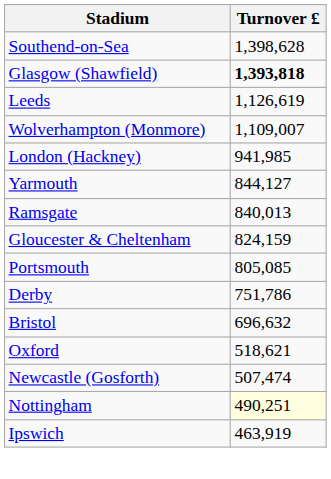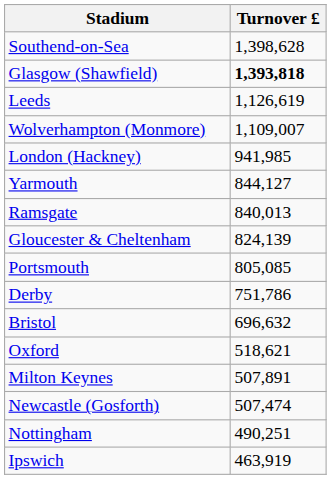 <table class="wikitable">
 <tr>
 <th width=200>Stadium</th>
 <th width=80>Turnover £</th>
 </tr>
 <tr>
 <td><a href='#'>Southend-on-Sea</a></td>
 <td>1,398,628</td>
 </tr>
 <tr>
 <td><a href='#'>Glasgow (Shawfield)</a></td>
 <td><strong>1,393,818</strong></td>
 </tr>
 <tr>
 <td><a href='#'>Leeds</a></td>
 <td>1,126,619</td>
 </tr>
 <tr>
 <td><a href='#'>Wolverhampton (Monmore)</a></td>
 <td>1,109,007</td>
 </tr>
 <tr>
 <td><a href='#'>London (Hackney)</a></td>
 <td>941,985</td>
 </tr>
 <tr>
 <td><a href='#'>Yarmouth</a></td>
 <td>844,127</td>
 </tr>
 <tr>
 <td><a href='#'>Ramsgate</a></td>
 <td>840,013</td>
 </tr>
 <tr>
 <td><a href='#'>Gloucester & Cheltenham</a></td>
-<td>824,159</td>
+<td>824,139</td>
 </tr>
 <tr>
 <td><a href='#'>Portsmouth</a></td>
 <td>805,085</td>
 </tr>
 <tr>
 <td><a href='#'>Derby</a></td>
 <td>751,786</td>
 </tr>
 <tr>
 <td><a href='#'>Bristol</a></td>
 <td>696,632</td>
 </tr>
 <tr>
 <td><a href='#'>Oxford</a></td>
 <td>518,621</td>
 </tr>
 <tr>
+<td><a href='#'>Milton Keynes</a></td>
+<td>507,891</td>
+</tr>
+<tr>
 <td><a href='#'>Newcastle (Gosforth)</a></td>
 <td>507,474</td>
 </tr>
 <tr>
 <td><a href='#'>Nottingham</a></td>
-<td style="background: lightyellow;">490,251</td>
+<td>490,251</td>
 </tr>
 <tr>
 <td><a href='#'>Ipswich</a></td>
 <td>463,919</td>
 </tr>
 </table>
